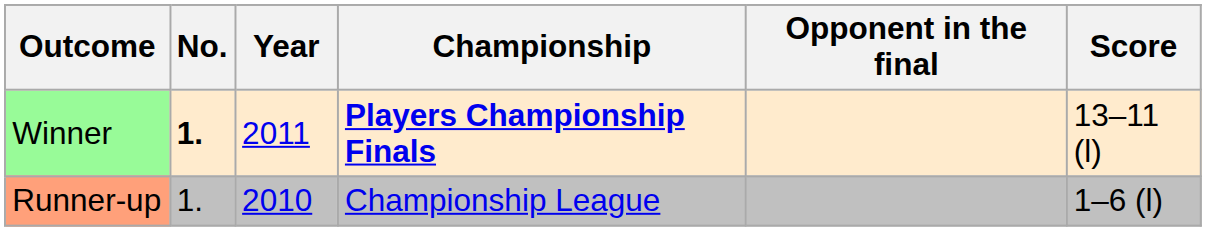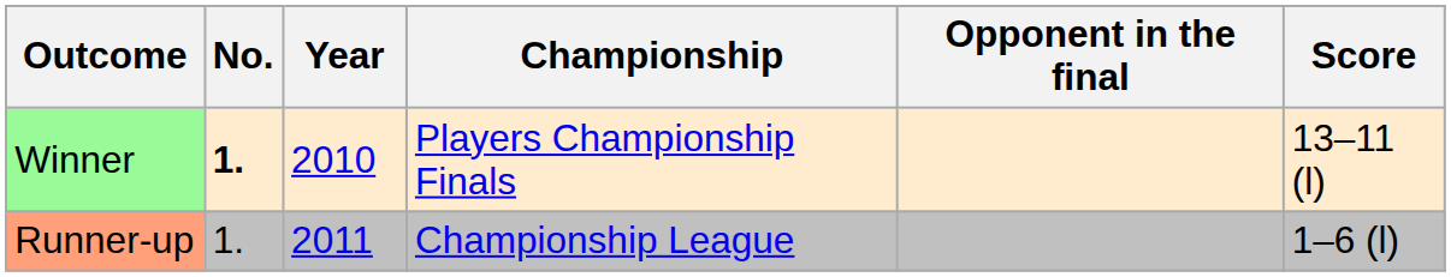 <table class="sortable wikitable">
 <tr>
 <th width="80">Outcome</th>
 <th width="20">No.</th>
 <th width="50">Year</th>
 <th style="width:250px;">Championship</th>
 <th style="width:200px;">Opponent in the final</th>
 <th width="70">Score</th>
 </tr>
 <tr style="background:#ffebcd;">
 <td style="background:#98FB98">Winner</td>
 <td><strong>1.</strong></td>
-<td><a href='#'>2011</a></td>
-<td><strong><a href='#'>Players Championship Finals</a></strong></td>
+<td><a href='#'>2010</a></td>
+<td><a href='#'>Players Championship Finals</a></td>
 <td> </td>
 <td>13–11 (l)</td>
 </tr>
 <tr bgcolor="silver">
 <td style="background:#ffa07a;">Runner-up</td>
 <td>1.</td>
-<td><a href='#'>2010</a></td>
+<td><a href='#'>2011</a></td>
 <td><a href='#'>Championship League</a></td>
 <td> </td>
 <td>1–6 (l)</td>
 </tr>
 </table>
